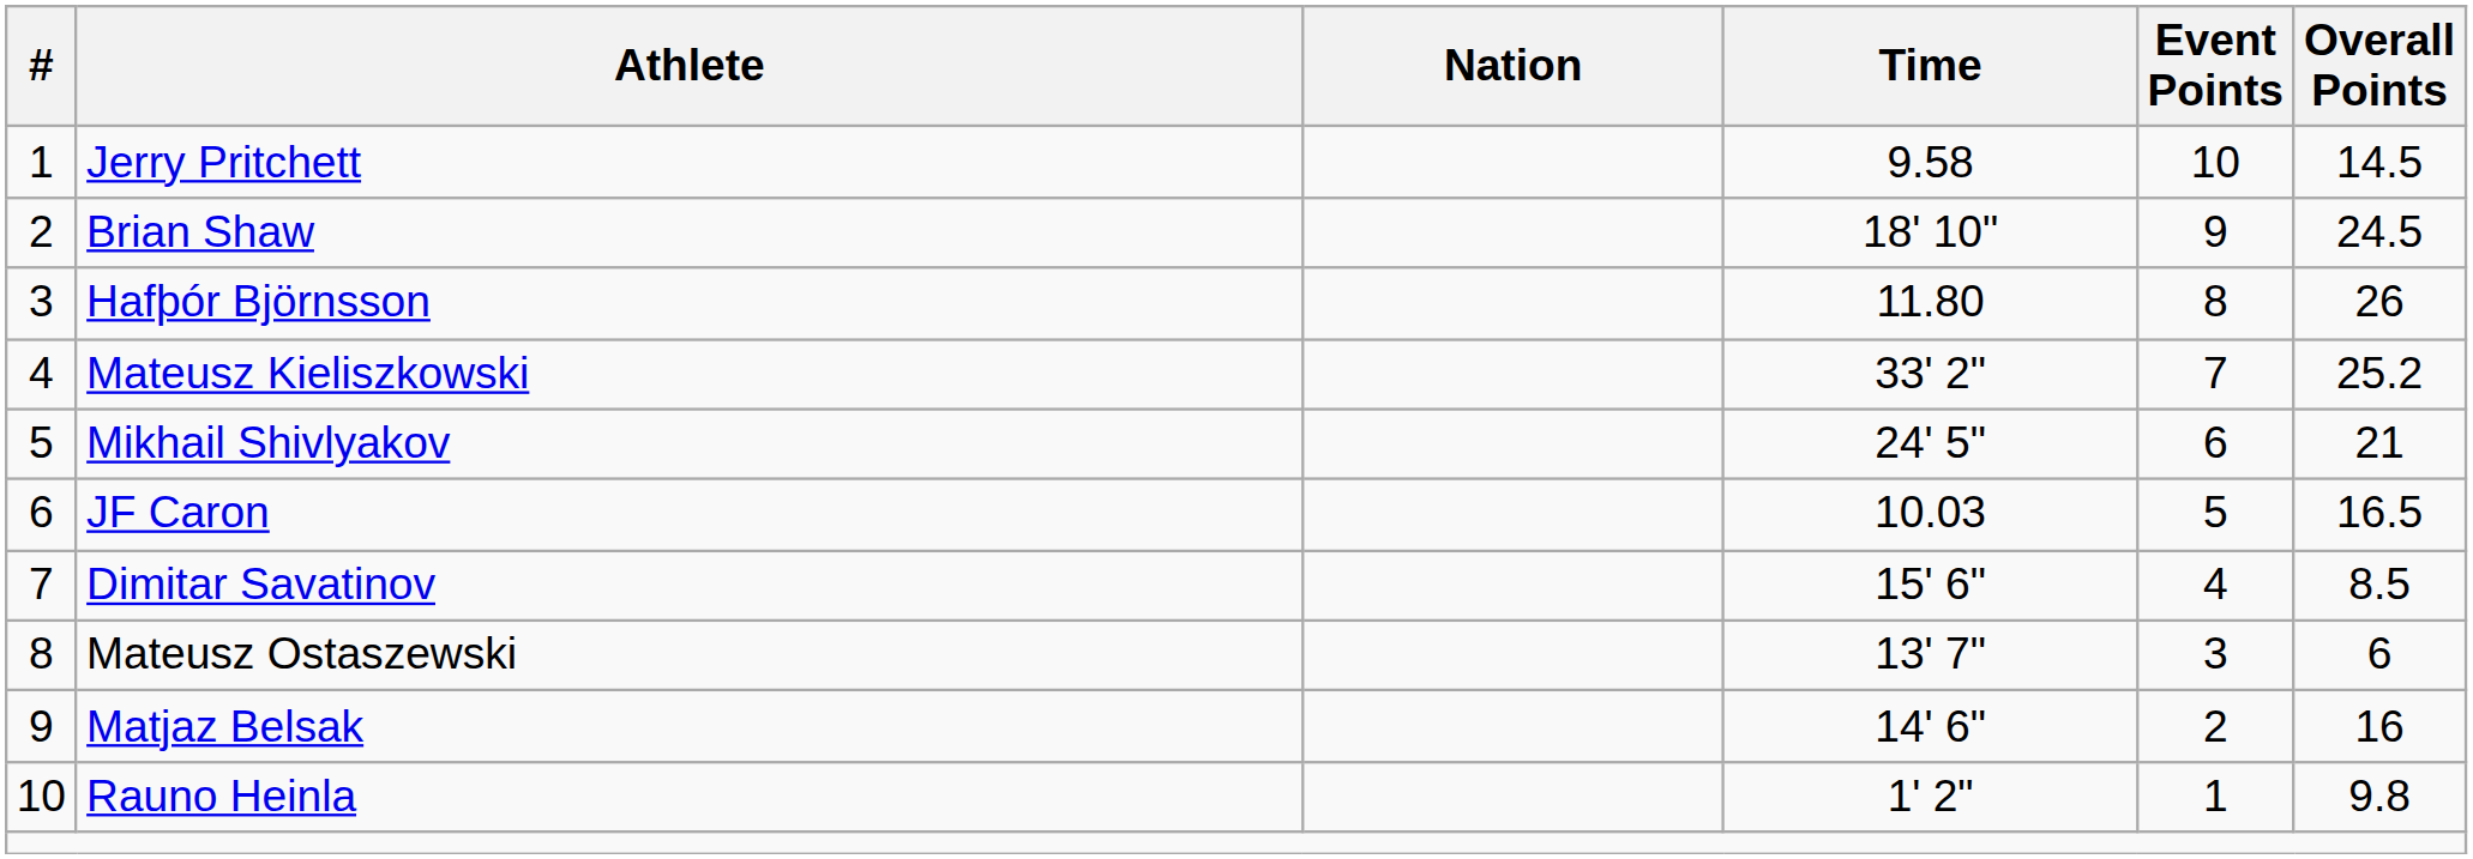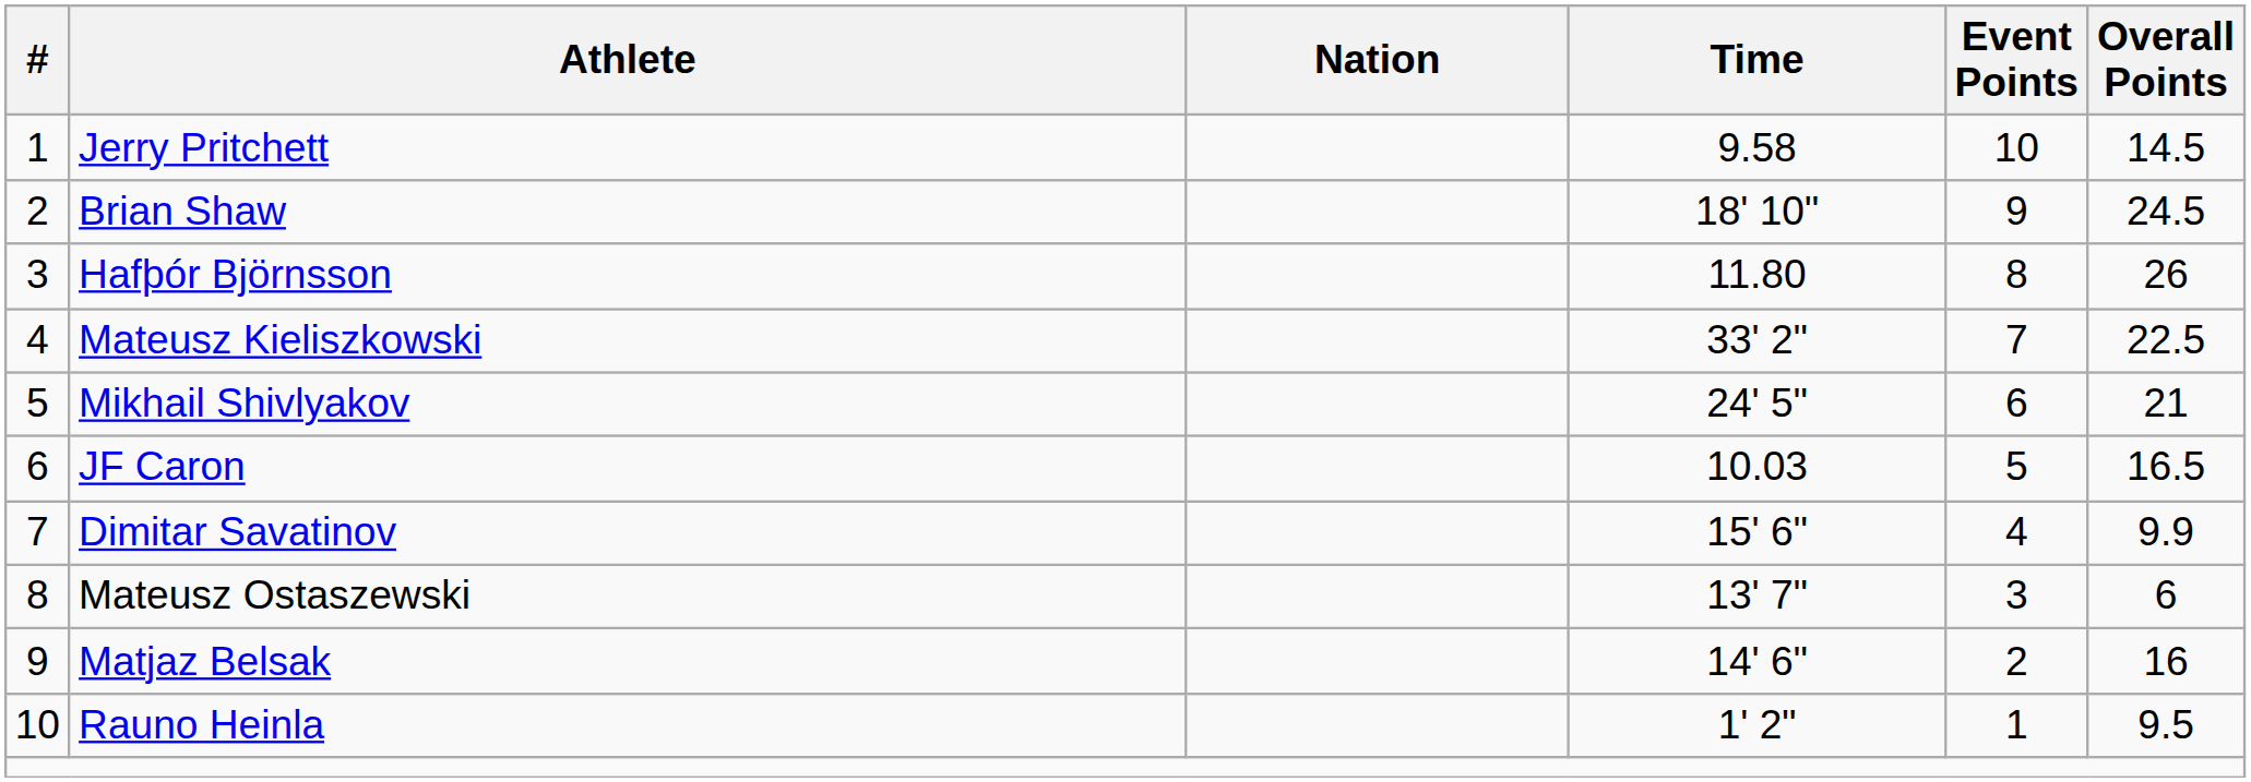 <table class="wikitable sortable" style="text-align:center;width: 70%;">
 <tr>
 <th scope="col" style="width: 10px;">#</th>
 <th scope="col">Athlete</th>
 <th scope="col">Nation</th>
 <th scope="col">Time</th>
 <th scope="col" style="width: 10px;">Event Points</th>
 <th scope="col" style="width: 10px;">Overall Points</th>
 </tr>
 <tr>
 <td>1</td>
 <td align=left><a href='#'>Jerry Pritchett</a></td>
 <td align=left></td>
 <td>9.58</td>
 <td>10</td>
 <td>14.5</td>
 </tr>
 <tr>
 <td>2</td>
 <td align=left><a href='#'>Brian Shaw</a></td>
 <td align=left></td>
 <td>18' 10"</td>
 <td>9</td>
 <td>24.5</td>
 </tr>
 <tr>
 <td>3</td>
 <td align=left><a href='#'>Hafþór Björnsson</a></td>
 <td align=left></td>
 <td>11.80</td>
 <td>8</td>
 <td>26</td>
 </tr>
 <tr>
 <td>4</td>
 <td align=left><a href='#'>Mateusz Kieliszkowski</a></td>
 <td align=left></td>
 <td>33' 2"</td>
 <td>7</td>
-<td>25.2</td>
+<td>22.5</td>
 </tr>
 <tr>
 <td>5</td>
 <td align=left><a href='#'>Mikhail Shivlyakov</a></td>
 <td align=left></td>
 <td>24' 5"</td>
 <td>6</td>
 <td>21</td>
 </tr>
 <tr>
 <td>6</td>
 <td align=left><a href='#'>JF Caron</a></td>
 <td align=left></td>
 <td>10.03</td>
 <td>5</td>
 <td>16.5</td>
 </tr>
 <tr>
 <td>7</td>
 <td align=left><a href='#'>Dimitar Savatinov</a></td>
 <td align=left></td>
 <td>15' 6"</td>
 <td>4</td>
-<td>8.5</td>
+<td>9.9</td>
 </tr>
 <tr>
 <td>8</td>
 <td align=left>Mateusz Ostaszewski</td>
 <td align=left></td>
 <td>13' 7"</td>
 <td>3</td>
 <td>6</td>
 </tr>
 <tr>
 <td>9</td>
 <td align=left><a href='#'>Matjaz Belsak</a></td>
 <td align=left></td>
 <td>14' 6"</td>
 <td>2</td>
 <td>16</td>
 </tr>
 <tr>
 <td>10</td>
 <td align=left><a href='#'>Rauno Heinla</a></td>
 <td align=left></td>
 <td>1' 2"</td>
 <td>1</td>
-<td>9.8</td>
+<td>9.5</td>
 </tr>
 <tr class="sortbottom">
 <td colspan="6"></td>
 </tr>
 </table>
